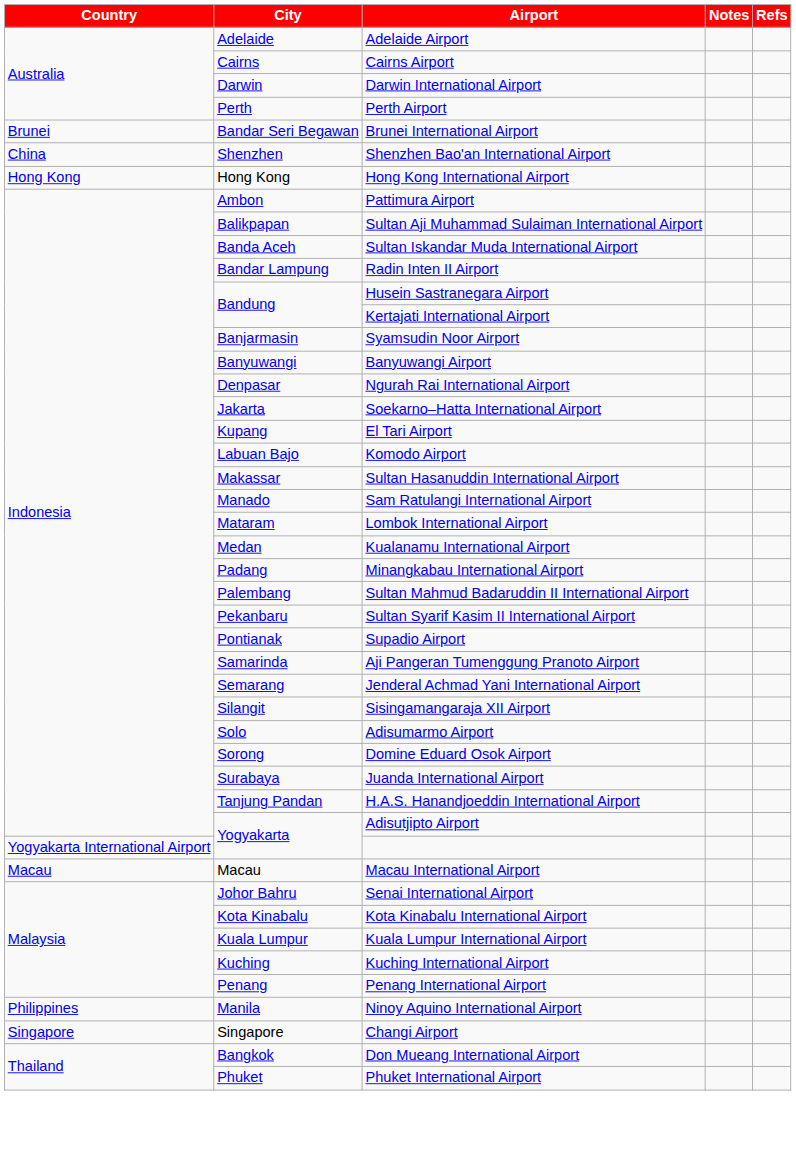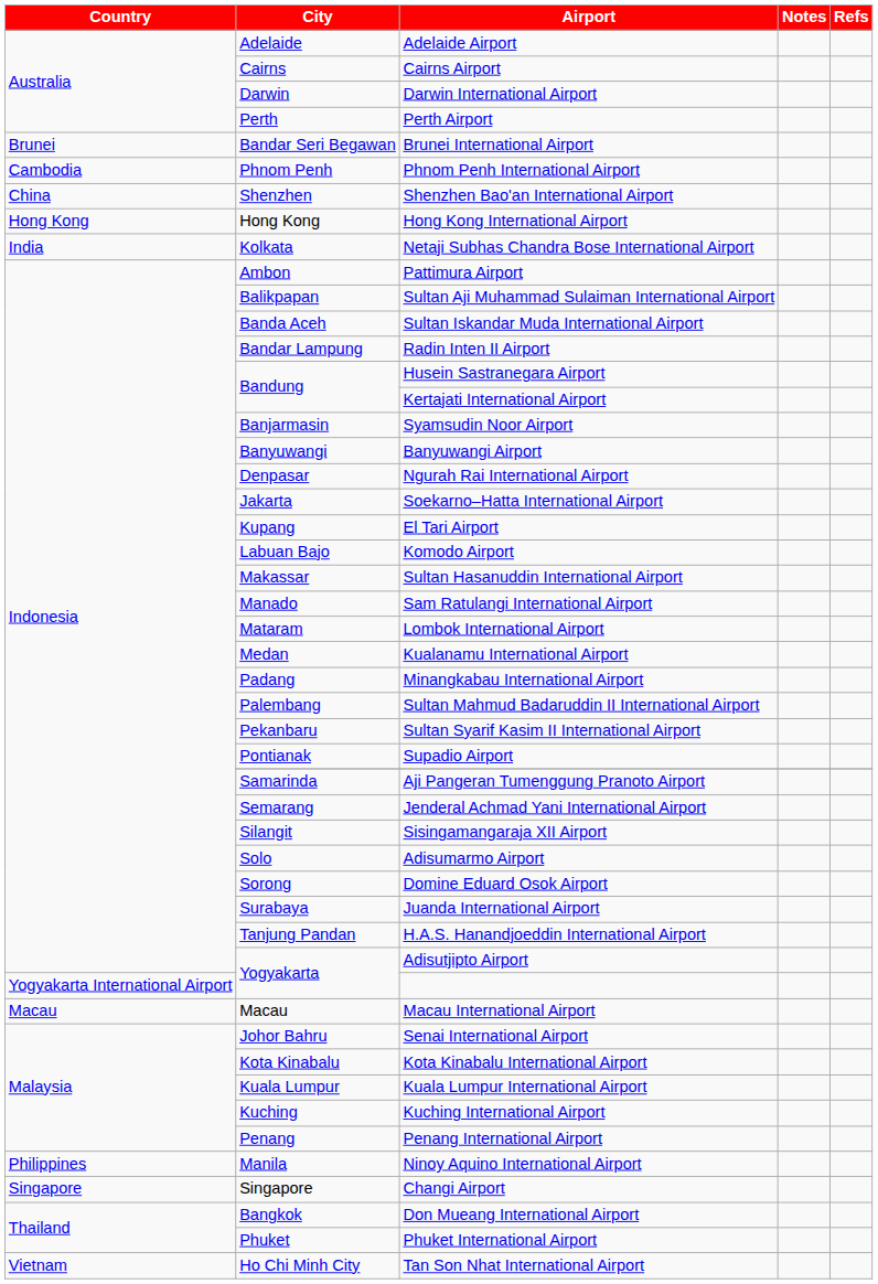 <table class="sortable wikitable">
 <tr>
 <th style="background:red; color:white;">Country</th>
 <th style="background:red; color:white;">City</th>
 <th style="background:red; color:white;">Airport</th>
 <th style="background:red; color:white;">Notes</th>
 <th style="background:red; color:white;">Refs</th>
 </tr>
 <tr>
 <td rowspan="4"><a href='#'>Australia</a></td>
 <td><a href='#'>Adelaide</a></td>
 <td><a href='#'>Adelaide Airport</a></td>
 <td align=center></td>
 <td align=center></td>
 </tr>
 <tr>
 <td><a href='#'>Cairns</a></td>
 <td><a href='#'>Cairns Airport</a></td>
 <td align=center></td>
 <td align=center></td>
 </tr>
 <tr>
 <td><a href='#'>Darwin</a></td>
 <td><a href='#'>Darwin International Airport</a></td>
 <td></td>
 <td align=center></td>
 </tr>
 <tr>
 <td><a href='#'>Perth</a></td>
 <td><a href='#'>Perth Airport</a></td>
 <td align=center></td>
 <td align=center></td>
 </tr>
 <tr>
 <td><a href='#'>Brunei</a></td>
 <td><a href='#'>Bandar Seri Begawan</a></td>
 <td><a href='#'>Brunei International Airport</a></td>
 <td align=center></td>
 <td align=center></td>
 </tr>
 <tr>
+<td><a href='#'>Cambodia</a></td>
+<td><a href='#'>Phnom Penh</a></td>
+<td><a href='#'>Phnom Penh International Airport</a></td>
+<td align=center></td>
+<td align=center></td>
+</tr>
+<tr>
 <td><a href='#'>China</a></td>
 <td><a href='#'>Shenzhen</a></td>
 <td><a href='#'>Shenzhen Bao'an International Airport</a></td>
 <td></td>
 <td align=center></td>
 </tr>
 <tr>
 <td><a href='#'>Hong Kong</a></td>
 <td>Hong Kong</td>
 <td><a href='#'>Hong Kong International Airport</a></td>
+<td></td>
+<td align=center></td>
+</tr>
+<tr>
+<td><a href='#'>India</a></td>
+<td><a href='#'>Kolkata</a></td>
+<td><a href='#'>Netaji Subhas Chandra Bose International Airport</a></td>
 <td></td>
 <td align=center></td>
 </tr>
 <tr>
 <td rowspan="29"><a href='#'>Indonesia</a></td>
 <td><a href='#'>Ambon</a></td>
 <td><a href='#'>Pattimura Airport</a></td>
 <td></td>
 <td align=center></td>
 </tr>
 <tr>
 <td><a href='#'>Balikpapan</a></td>
 <td><a href='#'>Sultan Aji Muhammad Sulaiman International Airport</a></td>
 <td align=center></td>
 <td align=center></td>
 </tr>
 <tr>
 <td><a href='#'>Banda Aceh</a></td>
 <td><a href='#'>Sultan Iskandar Muda International Airport</a></td>
 <td></td>
 <td align=center></td>
 </tr>
 <tr>
 <td><a href='#'>Bandar Lampung</a></td>
 <td><a href='#'>Radin Inten II Airport</a></td>
 <td align=center></td>
 <td align=center></td>
 </tr>
 <tr>
 <td rowspan="2"><a href='#'>Bandung</a></td>
 <td><a href='#'>Husein Sastranegara Airport</a></td>
 <td></td>
 <td align=center></td>
 </tr>
 <tr>
 <td><a href='#'>Kertajati International Airport</a></td>
 <td></td>
 <td align=center></td>
 </tr>
 <tr>
 <td><a href='#'>Banjarmasin</a></td>
 <td><a href='#'>Syamsudin Noor Airport</a></td>
 <td align=center></td>
 <td align=center></td>
 </tr>
 <tr>
 <td><a href='#'>Banyuwangi</a></td>
 <td><a href='#'>Banyuwangi Airport</a></td>
 <td></td>
 <td align=center></td>
 </tr>
 <tr>
 <td><a href='#'>Denpasar</a></td>
 <td><a href='#'>Ngurah Rai International Airport</a></td>
 <td></td>
 <td align=center></td>
 </tr>
 <tr>
 <td><a href='#'>Jakarta</a></td>
 <td><a href='#'>Soekarno–Hatta International Airport</a></td>
 <td></td>
 <td align=center></td>
 </tr>
 <tr>
 <td><a href='#'>Kupang</a></td>
 <td><a href='#'>El Tari Airport</a></td>
 <td></td>
 <td align=center></td>
 </tr>
 <tr>
 <td><a href='#'>Labuan Bajo</a></td>
 <td><a href='#'>Komodo Airport</a></td>
 <td align=center></td>
 <td align=center></td>
 </tr>
 <tr>
 <td><a href='#'>Makassar</a></td>
 <td><a href='#'>Sultan Hasanuddin International Airport</a></td>
 <td></td>
 <td align=center></td>
 </tr>
 <tr>
 <td><a href='#'>Manado</a></td>
 <td><a href='#'>Sam Ratulangi International Airport</a></td>
 <td></td>
 <td align=center></td>
 </tr>
 <tr>
 <td><a href='#'>Mataram</a></td>
 <td><a href='#'>Lombok International Airport</a></td>
 <td align=center></td>
 <td align=center></td>
 </tr>
 <tr>
 <td><a href='#'>Medan</a></td>
 <td><a href='#'>Kualanamu International Airport</a></td>
 <td align=center></td>
 <td align=center></td>
 </tr>
 <tr>
 <td><a href='#'>Padang</a></td>
 <td><a href='#'>Minangkabau International Airport</a></td>
 <td></td>
 <td align=center></td>
 </tr>
 <tr>
 <td><a href='#'>Palembang</a></td>
 <td><a href='#'>Sultan Mahmud Badaruddin II International Airport</a></td>
 <td></td>
 <td align=center></td>
 </tr>
 <tr>
 <td><a href='#'>Pekanbaru</a></td>
 <td><a href='#'>Sultan Syarif Kasim II International Airport</a></td>
 <td></td>
 <td align=center></td>
 </tr>
 <tr>
 <td><a href='#'>Pontianak</a></td>
 <td><a href='#'>Supadio Airport</a></td>
 <td></td>
 <td align=center></td>
 </tr>
 <tr>
 </tr>
 <tr>
 <td><a href='#'>Samarinda</a></td>
 <td><a href='#'>Aji Pangeran Tumenggung Pranoto Airport</a></td>
 <td></td>
 <td align=center></td>
 </tr>
 <tr>
 <td><a href='#'>Semarang</a></td>
 <td><a href='#'>Jenderal Achmad Yani International Airport</a></td>
 <td></td>
 <td align=center></td>
 </tr>
 <tr>
 <td><a href='#'>Silangit</a></td>
 <td><a href='#'>Sisingamangaraja XII Airport</a></td>
 <td align=center></td>
 <td align=center></td>
 </tr>
 <tr>
 <td><a href='#'>Solo</a></td>
 <td><a href='#'>Adisumarmo Airport</a></td>
 <td></td>
 <td align=center></td>
 </tr>
 <tr>
 <td><a href='#'>Sorong</a></td>
 <td><a href='#'>Domine Eduard Osok Airport</a></td>
 <td></td>
 <td align=center></td>
 </tr>
 <tr>
 <td><a href='#'>Surabaya</a></td>
 <td><a href='#'>Juanda International Airport</a></td>
 <td align=center></td>
 <td align=center></td>
 </tr>
 <tr>
 <td><a href='#'>Tanjung Pandan</a></td>
 <td><a href='#'>H.A.S. Hanandjoeddin International Airport</a></td>
 <td></td>
 <td align=center></td>
 </tr>
 <tr>
 <td rowspan="2"><a href='#'>Yogyakarta</a></td>
 <td><a href='#'>Adisutjipto Airport</a></td>
 <td></td>
 <td align=center></td>
 </tr>
 <tr>
 <td><a href='#'>Yogyakarta International Airport</a></td>
 <td></td>
 <td align=center></td>
 </tr>
 <tr>
 <td><a href='#'>Macau</a></td>
 <td>Macau</td>
 <td><a href='#'>Macau International Airport</a></td>
 <td></td>
 <td align=center></td>
 </tr>
 <tr>
 <td rowspan="5"><a href='#'>Malaysia</a></td>
 <td><a href='#'>Johor Bahru</a></td>
 <td><a href='#'>Senai International Airport</a></td>
 <td align=center></td>
 <td align=center></td>
 </tr>
 <tr>
 <td><a href='#'>Kota Kinabalu</a></td>
 <td><a href='#'>Kota Kinabalu International Airport</a></td>
 <td align=center></td>
 <td align=center></td>
 </tr>
 <tr>
 <td><a href='#'>Kuala Lumpur</a></td>
 <td><a href='#'>Kuala Lumpur International Airport</a></td>
 <td align=center></td>
 <td align=center></td>
 </tr>
 <tr>
 <td><a href='#'>Kuching</a></td>
 <td><a href='#'>Kuching International Airport</a></td>
 <td align=center></td>
 <td align=center></td>
 </tr>
 <tr>
 <td><a href='#'>Penang</a></td>
 <td><a href='#'>Penang International Airport</a></td>
 <td align=center></td>
 <td align=center></td>
 </tr>
 <tr>
 <td><a href='#'>Philippines</a></td>
 <td><a href='#'>Manila</a></td>
 <td><a href='#'>Ninoy Aquino International Airport</a></td>
 <td></td>
 <td align=center></td>
 </tr>
 <tr>
 <td><a href='#'>Singapore</a></td>
 <td>Singapore</td>
 <td><a href='#'>Changi Airport</a></td>
 <td align=center></td>
 <td align=center></td>
 </tr>
 <tr>
 <td rowspan="2"><a href='#'>Thailand</a></td>
 <td><a href='#'>Bangkok</a></td>
 <td><a href='#'>Don Mueang International Airport</a></td>
 <td align=center></td>
 <td align=center></td>
 </tr>
 <tr>
 <td><a href='#'>Phuket</a></td>
 <td><a href='#'>Phuket International Airport</a></td>
 <td align=center></td>
 <td align=center></td>
 </tr>
+<tr>
+<td><a href='#'>Vietnam</a></td>
+<td><a href='#'>Ho Chi Minh City</a></td>
+<td><a href='#'>Tan Son Nhat International Airport</a></td>
+<td></td>
+<td align=center></td>
+</tr>
 </table>
